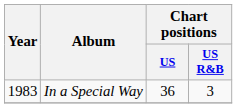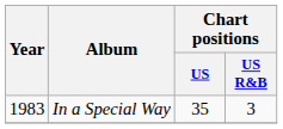 <table class="wikitable" style="text-align:center;">
 <tr>
 <th rowspan="2">Year</th>
 <th rowspan="2">Album</th>
 <th colspan="2">Chart positions</th>
 </tr>
 <tr style="font-size:smaller;">
 <th width="40"><a href='#'>US</a></th>
 <th width="40"><a href='#'>US<br>R&B</a></th>
 </tr>
 <tr>
 <td rowspan="1">1983</td>
 <td align="left"><em>In a Special Way</em></td>
-<td>36</td>
+<td>35</td>
 <td>3</td>
 </tr>
 <tr>
 </tr>
 </table>
